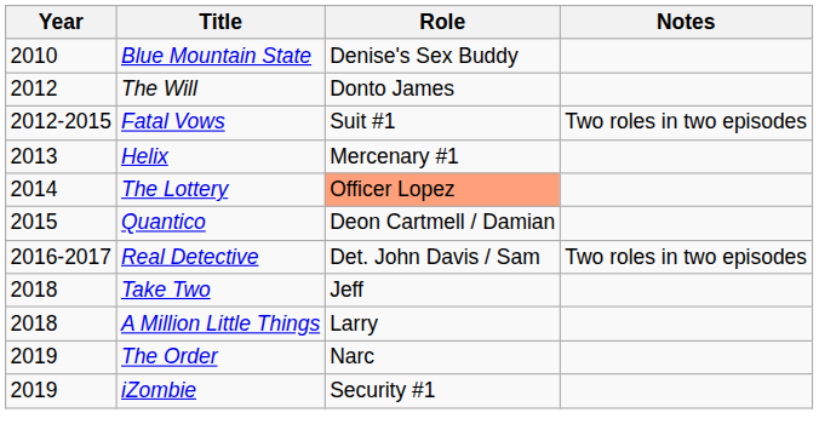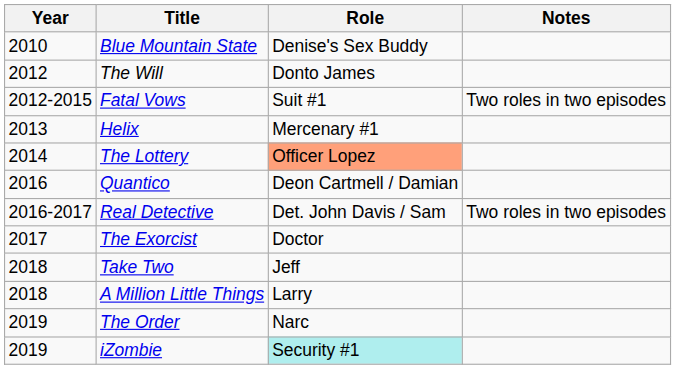 <table class="wikitable sortable">
 <tr>
 <th>Year</th>
 <th>Title</th>
 <th>Role</th>
 <th class="unsortable">Notes</th>
 </tr>
 <tr>
 <td>2010</td>
 <td><em><a href='#'>Blue Mountain State</a></em></td>
 <td>Denise's Sex Buddy</td>
 <td></td>
 </tr>
 <tr>
 <td>2012</td>
 <td data-sort-value="Will, The"><em>The Will</em></td>
 <td>Donto James</td>
 <td></td>
 </tr>
 <tr>
 <td>2012-2015</td>
 <td><em><a href='#'>Fatal Vows</a></em></td>
 <td>Suit #1</td>
 <td>Two roles in two episodes</td>
 </tr>
 <tr>
 <td>2013</td>
 <td><em><a href='#'>Helix</a></em></td>
 <td>Mercenary #1</td>
 <td></td>
 </tr>
 <tr>
 <td>2014</td>
 <td data-sort-value="Lottery, The"><em><a href='#'>The Lottery</a></em></td>
 <td style="background: lightsalmon;">Officer Lopez</td>
 <td></td>
 </tr>
 <tr>
-<td>2015</td>
+<td>2016</td>
 <td><em><a href='#'>Quantico</a></em></td>
 <td>Deon Cartmell / Damian</td>
 <td></td>
 </tr>
 <tr>
 <td>2016-2017</td>
 <td><em><a href='#'>Real Detective</a></em></td>
 <td>Det. John Davis / Sam</td>
 <td>Two roles in two episodes</td>
+</tr>
+<tr>
+<td>2017</td>
+<td data-sort-value="Exorcist, The"><em><a href='#'>The Exorcist</a></em></td>
+<td>Doctor</td>
+<td></td>
 </tr>
 <tr>
 <td>2018</td>
 <td><em><a href='#'>Take Two</a></em></td>
 <td>Jeff</td>
 <td></td>
 </tr>
 <tr>
 <td>2018</td>
 <td data-sort-value="Million Little Things, A"><em><a href='#'>A Million Little Things</a></em></td>
 <td>Larry</td>
 <td></td>
 </tr>
 <tr>
 <td>2019</td>
 <td data-sort-value="Order, The"><em><a href='#'>The Order</a></em></td>
 <td>Narc</td>
 <td></td>
 </tr>
 <tr>
 <td>2019</td>
 <td><em><a href='#'>iZombie</a></em></td>
-<td>Security #1</td>
+<td style="background: paleturquoise;">Security #1</td>
 <td></td>
 </tr>
 </table>
